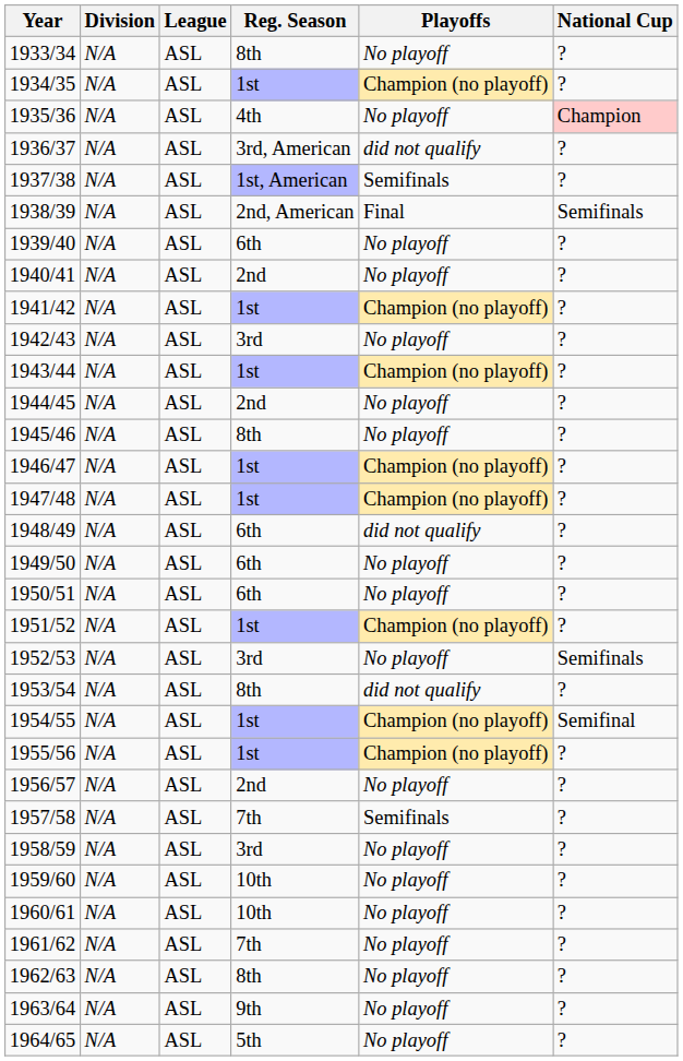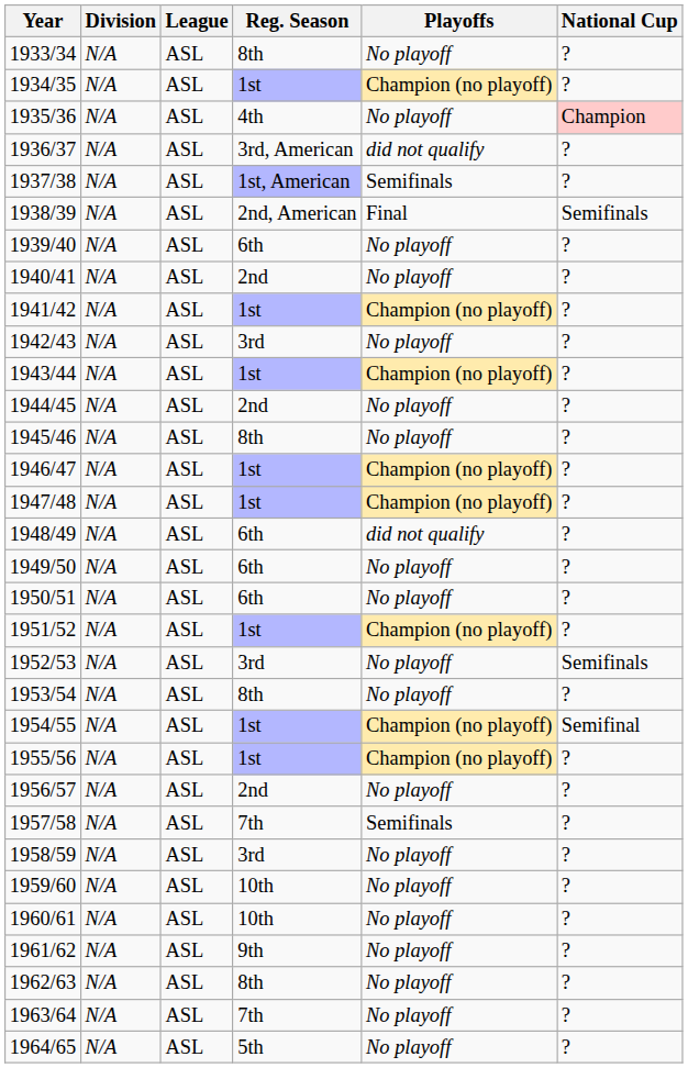 <table class="wikitable">
 <tr>
 <th>Year</th>
 <th>Division</th>
 <th>League</th>
 <th>Reg. Season</th>
 <th>Playoffs</th>
 <th>National Cup</th>
 </tr>
 <tr>
 <td>1933/34</td>
 <td><em>N/A</em></td>
 <td>ASL</td>
 <td>8th</td>
 <td><em>No playoff</em></td>
 <td>?</td>
 </tr>
 <tr>
 <td>1934/35</td>
 <td><em>N/A</em></td>
 <td>ASL</td>
 <td bgcolor="B3B7FF">1st</td>
 <td bgcolor="FFEBAD">Champion (no playoff)</td>
 <td>?</td>
 </tr>
 <tr>
 <td>1935/36</td>
 <td><em>N/A</em></td>
 <td>ASL</td>
 <td>4th</td>
 <td><em>No playoff</em></td>
 <td bgcolor="FFCBCB">Champion</td>
 </tr>
 <tr>
 <td>1936/37</td>
 <td><em>N/A</em></td>
 <td>ASL</td>
 <td>3rd, American</td>
 <td><em>did not qualify</em></td>
 <td>?</td>
 </tr>
 <tr>
 <td>1937/38</td>
 <td><em>N/A</em></td>
 <td>ASL</td>
 <td bgcolor="B3B7FF">1st, American</td>
 <td>Semifinals</td>
 <td>?</td>
 </tr>
 <tr>
 <td>1938/39</td>
 <td><em>N/A</em></td>
 <td>ASL</td>
 <td>2nd, American</td>
 <td>Final</td>
 <td>Semifinals</td>
 </tr>
 <tr>
 <td>1939/40</td>
 <td><em>N/A</em></td>
 <td>ASL</td>
 <td>6th</td>
 <td><em>No playoff</em></td>
 <td>?</td>
 </tr>
 <tr>
 <td>1940/41</td>
 <td><em>N/A</em></td>
 <td>ASL</td>
 <td>2nd</td>
 <td><em>No playoff</em></td>
 <td>?</td>
 </tr>
 <tr>
 <td>1941/42</td>
 <td><em>N/A</em></td>
 <td>ASL</td>
 <td bgcolor="B3B7FF">1st</td>
 <td bgcolor="FFEBAD">Champion (no playoff)</td>
 <td>?</td>
 </tr>
 <tr>
 <td>1942/43</td>
 <td><em>N/A</em></td>
 <td>ASL</td>
 <td>3rd</td>
 <td><em>No playoff</em></td>
 <td>?</td>
 </tr>
 <tr>
 <td>1943/44</td>
 <td><em>N/A</em></td>
 <td>ASL</td>
 <td bgcolor="B3B7FF">1st</td>
 <td bgcolor="FFEBAD">Champion (no playoff)</td>
 <td>?</td>
 </tr>
 <tr>
 <td>1944/45</td>
 <td><em>N/A</em></td>
 <td>ASL</td>
 <td>2nd</td>
 <td><em>No playoff</em></td>
 <td>?</td>
 </tr>
 <tr>
 <td>1945/46</td>
 <td><em>N/A</em></td>
 <td>ASL</td>
 <td>8th</td>
 <td><em>No playoff</em></td>
 <td>?</td>
 </tr>
 <tr>
 <td>1946/47</td>
 <td><em>N/A</em></td>
 <td>ASL</td>
 <td bgcolor="B3B7FF">1st</td>
 <td bgcolor="FFEBAD">Champion (no playoff)</td>
 <td>?</td>
 </tr>
 <tr>
 <td>1947/48</td>
 <td><em>N/A</em></td>
 <td>ASL</td>
 <td bgcolor="B3B7FF">1st</td>
 <td bgcolor="FFEBAD">Champion (no playoff)</td>
 <td>?</td>
 </tr>
 <tr>
 <td>1948/49</td>
 <td><em>N/A</em></td>
 <td>ASL</td>
 <td>6th</td>
 <td><em>did not qualify</em></td>
 <td>?</td>
 </tr>
 <tr>
 <td>1949/50</td>
 <td><em>N/A</em></td>
 <td>ASL</td>
 <td>6th</td>
 <td><em>No playoff</em></td>
 <td>?</td>
 </tr>
 <tr>
 <td>1950/51</td>
 <td><em>N/A</em></td>
 <td>ASL</td>
 <td>6th</td>
 <td><em>No playoff</em></td>
 <td>?</td>
 </tr>
 <tr>
 <td>1951/52</td>
 <td><em>N/A</em></td>
 <td>ASL</td>
 <td bgcolor="B3B7FF">1st</td>
 <td bgcolor="FFEBAD">Champion (no playoff)</td>
 <td>?</td>
 </tr>
 <tr>
 <td>1952/53</td>
 <td><em>N/A</em></td>
 <td>ASL</td>
 <td>3rd</td>
 <td><em>No playoff</em></td>
 <td>Semifinals</td>
 </tr>
 <tr>
 <td>1953/54</td>
 <td><em>N/A</em></td>
 <td>ASL</td>
 <td>8th</td>
-<td><em>did not qualify</em></td>
+<td><em>No playoff</em></td>
 <td>?</td>
 </tr>
 <tr>
 <td>1954/55</td>
 <td><em>N/A</em></td>
 <td>ASL</td>
 <td bgcolor="B3B7FF">1st</td>
 <td bgcolor="FFEBAD">Champion (no playoff)</td>
 <td>Semifinal</td>
 </tr>
 <tr>
 <td>1955/56</td>
 <td><em>N/A</em></td>
 <td>ASL</td>
 <td bgcolor="B3B7FF">1st</td>
 <td bgcolor="FFEBAD">Champion (no playoff)</td>
 <td>?</td>
 </tr>
 <tr>
 <td>1956/57</td>
 <td><em>N/A</em></td>
 <td>ASL</td>
 <td>2nd</td>
 <td><em>No playoff</em></td>
 <td>?</td>
 </tr>
 <tr>
 <td>1957/58</td>
 <td><em>N/A</em></td>
 <td>ASL</td>
 <td>7th</td>
 <td>Semifinals</td>
 <td>?</td>
 </tr>
 <tr>
 <td>1958/59</td>
 <td><em>N/A</em></td>
 <td>ASL</td>
 <td>3rd</td>
 <td><em>No playoff</em></td>
 <td>?</td>
 </tr>
 <tr>
 <td>1959/60</td>
 <td><em>N/A</em></td>
 <td>ASL</td>
 <td>10th</td>
 <td><em>No playoff</em></td>
 <td>?</td>
 </tr>
 <tr>
 <td>1960/61</td>
 <td><em>N/A</em></td>
 <td>ASL</td>
 <td>10th</td>
 <td><em>No playoff</em></td>
 <td>?</td>
 </tr>
 <tr>
 <td>1961/62</td>
 <td><em>N/A</em></td>
 <td>ASL</td>
-<td>7th</td>
+<td>9th</td>
 <td><em>No playoff</em></td>
 <td>?</td>
 </tr>
 <tr>
 <td>1962/63</td>
 <td><em>N/A</em></td>
 <td>ASL</td>
 <td>8th</td>
 <td><em>No playoff</em></td>
 <td>?</td>
 </tr>
 <tr>
 <td>1963/64</td>
 <td><em>N/A</em></td>
 <td>ASL</td>
-<td>9th</td>
+<td>7th</td>
 <td><em>No playoff</em></td>
 <td>?</td>
 </tr>
 <tr>
 <td>1964/65</td>
 <td><em>N/A</em></td>
 <td>ASL</td>
 <td>5th</td>
 <td><em>No playoff</em></td>
 <td>?</td>
 </tr>
 </table>
